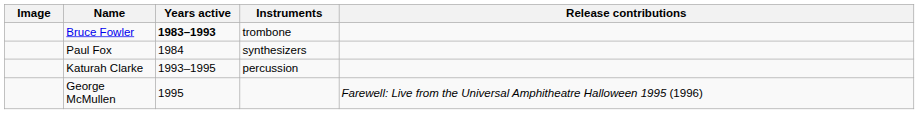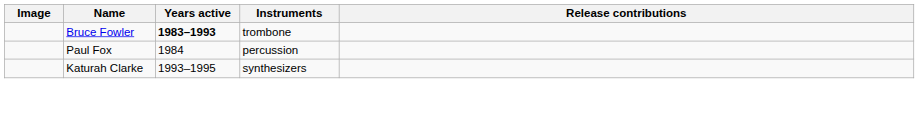 <table class="wikitable" width="100%" border="1">
 <tr>
 <th width="75">Image</th>
 <th width="120">Name</th>
 <th width="110">Years active</th>
 <th width="130">Instruments</th>
 <th>Release contributions</th>
 </tr>
 <tr>
 <td></td>
 <td><a href='#'>Bruce Fowler</a></td>
 <td><strong>1983–1993</strong></td>
 <td>trombone</td>
 <td></td>
 </tr>
 <tr>
 <td></td>
 <td>Paul Fox</td>
 <td>1984</td>
-<td>synthesizers</td>
+<td>percussion</td>
 <td></td>
 </tr>
 <tr>
 <td></td>
 <td>Katurah Clarke</td>
 <td>1993–1995</td>
-<td>percussion</td>
+<td>synthesizers</td>
 <td></td>
 </tr>
-<tr>
-<td></td>
-<td>George McMullen</td>
-<td>1995</td>
-<td></td>
-<td><em>Farewell: Live from the Universal Amphitheatre Halloween 1995</em> (1996)</td>
-</tr>
 </table>
